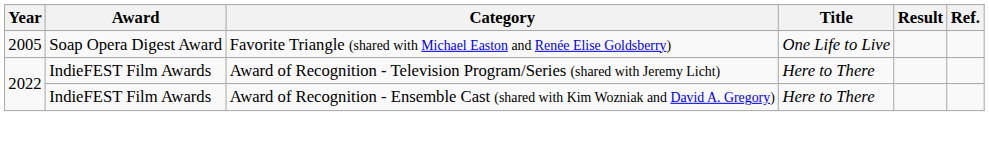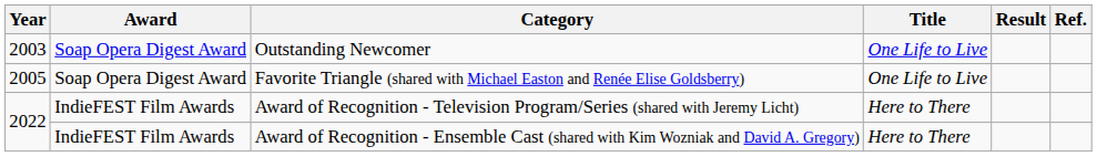 <table class="wikitable">
 <tr>
 <th>Year</th>
 <th>Award</th>
 <th>Category</th>
 <th>Title</th>
 <th>Result</th>
 <th>Ref.</th>
+</tr>
+<tr>
+<td>2003</td>
+<td><a href='#'>Soap Opera Digest Award</a></td>
+<td>Outstanding Newcomer</td>
+<td><em><a href='#'>One Life to Live</a></em></td>
+<td></td>
+<td></td>
 </tr>
 <tr>
 <td>2005</td>
 <td>Soap Opera Digest Award</td>
 <td>Favorite Triangle <small>(shared with <a href='#'>Michael Easton</a> and <a href='#'>Renée Elise Goldsberry</a>)</small></td>
 <td><em>One Life to Live</em></td>
 <td></td>
 <td></td>
 </tr>
 <tr>
 <td rowspan="2">2022</td>
 <td>IndieFEST Film Awards</td>
 <td>Award of Recognition - Television Program/Series <small>(shared with Jeremy Licht)</small></td>
 <td><em>Here to There</em></td>
 <td></td>
 <td></td>
 </tr>
 <tr>
 <td>IndieFEST Film Awards</td>
 <td>Award of Recognition - Ensemble Cast <small>(shared with Kim Wozniak and <a href='#'>David A. Gregory</a>)</small></td>
 <td><em>Here to There</em></td>
 <td></td>
 <td></td>
 </tr>
 </table>
